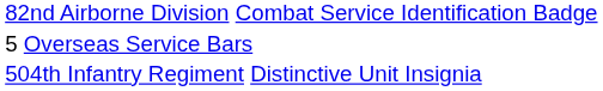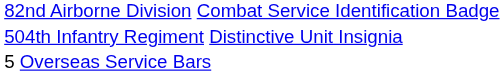 <table>
 <tr>
 <td></td>
 <td><a href='#'>82nd Airborne Division</a> <a href='#'>Combat Service Identification Badge</a></td>
 </tr>
 <tr>
 <td></td>
-<td>5 <a href='#'>Overseas Service Bars</a></td>
+<td><a href='#'>504th Infantry Regiment</a> <a href='#'>Distinctive Unit Insignia</a></td>
 </tr>
 <tr>
 <td></td>
-<td><a href='#'>504th Infantry Regiment</a> <a href='#'>Distinctive Unit Insignia</a></td>
+<td>5 <a href='#'>Overseas Service Bars</a></td>
 </tr>
 </table>
